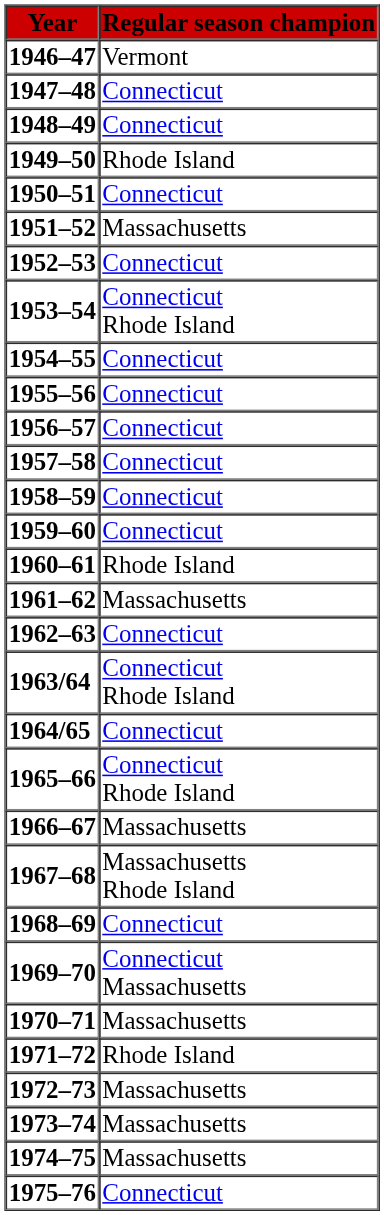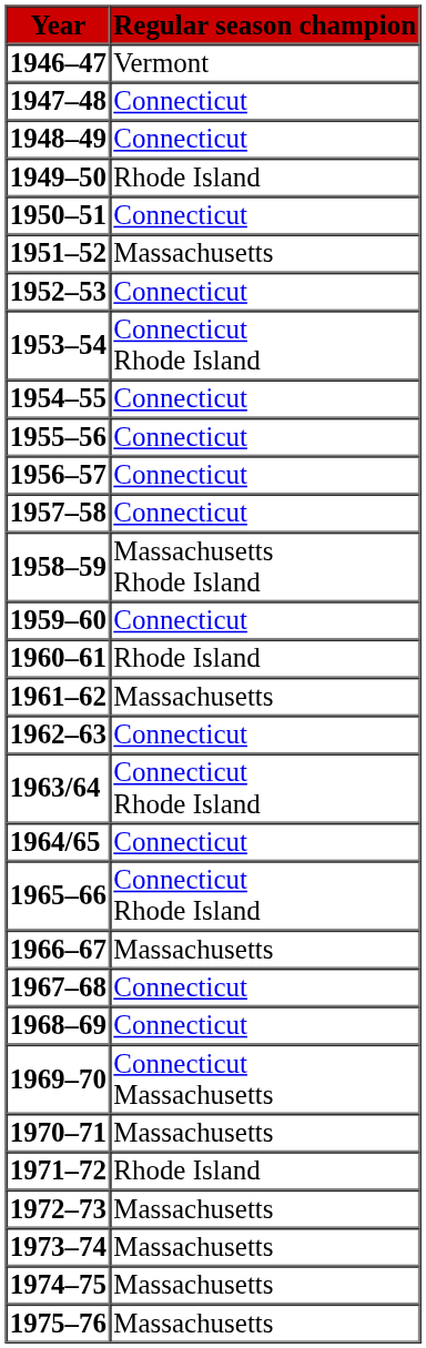 <table cellpadding="1" border="1" cellspacing="0">
 <tr>
 <th bgcolor="#CC0000"><span>Year</span></th>
 <th bgcolor="#CC0000"><span>Regular season champion</span></th>
 </tr>
 <tr>
 <td><strong>1946–47</strong></td>
 <td>Vermont</td>
 </tr>
 <tr>
 <td><strong>1947–48</strong></td>
 <td><a href='#'>Connecticut</a></td>
 </tr>
 <tr>
 <td><strong>1948–49</strong></td>
 <td><a href='#'>Connecticut</a></td>
 </tr>
 <tr>
 <td><strong>1949–50</strong></td>
 <td>Rhode Island</td>
 </tr>
 <tr>
 <td><strong>1950–51</strong></td>
 <td><a href='#'>Connecticut</a></td>
 </tr>
 <tr>
 <td><strong>1951–52</strong></td>
 <td>Massachusetts</td>
 </tr>
 <tr>
 <td><strong>1952–53</strong></td>
 <td><a href='#'>Connecticut</a></td>
 </tr>
 <tr>
 <td><strong>1953–54</strong></td>
 <td><a href='#'>Connecticut</a><br>Rhode Island</td>
 </tr>
 <tr>
 <td><strong>1954–55</strong></td>
 <td><a href='#'>Connecticut</a></td>
 </tr>
 <tr>
 <td><strong>1955–56</strong></td>
 <td><a href='#'>Connecticut</a></td>
 </tr>
 <tr>
 <td><strong>1956–57</strong></td>
 <td><a href='#'>Connecticut</a></td>
 </tr>
 <tr>
 <td><strong>1957–58</strong></td>
 <td><a href='#'>Connecticut</a></td>
 </tr>
 <tr>
 <td><strong>1958–59</strong></td>
-<td><a href='#'>Connecticut</a></td>
+<td>Massachusetts<br>Rhode Island</td>
 </tr>
 <tr>
 <td><strong>1959–60</strong></td>
 <td><a href='#'>Connecticut</a></td>
 </tr>
 <tr>
 <td><strong>1960–61</strong></td>
 <td>Rhode Island</td>
 </tr>
 <tr>
 <td><strong>1961–62</strong></td>
 <td>Massachusetts</td>
 </tr>
 <tr>
 <td><strong>1962–63</strong></td>
 <td><a href='#'>Connecticut</a></td>
 </tr>
 <tr>
 <td><strong>1963/64</strong></td>
 <td><a href='#'>Connecticut</a><br>Rhode Island</td>
 </tr>
 <tr>
 <td><strong>1964/65</strong></td>
 <td><a href='#'>Connecticut</a></td>
 </tr>
 <tr>
 <td><strong>1965–66</strong></td>
 <td><a href='#'>Connecticut</a><br>Rhode Island</td>
 </tr>
 <tr>
 <td><strong>1966–67</strong></td>
 <td>Massachusetts</td>
 </tr>
 <tr>
 <td><strong>1967–68</strong></td>
-<td>Massachusetts<br>Rhode Island</td>
+<td><a href='#'>Connecticut</a></td>
 </tr>
 <tr>
 <td><strong>1968–69</strong></td>
 <td><a href='#'>Connecticut</a></td>
 </tr>
 <tr>
 <td><strong>1969–70</strong></td>
 <td><a href='#'>Connecticut</a><br>Massachusetts</td>
 </tr>
 <tr>
 <td><strong>1970–71</strong></td>
 <td>Massachusetts</td>
 </tr>
 <tr>
 <td><strong>1971–72</strong></td>
 <td>Rhode Island</td>
 </tr>
 <tr>
 <td><strong>1972–73</strong></td>
 <td>Massachusetts</td>
 </tr>
 <tr>
 <td><strong>1973–74</strong></td>
 <td>Massachusetts</td>
 </tr>
 <tr>
 <td><strong>1974–75</strong></td>
 <td>Massachusetts</td>
 </tr>
 <tr>
 <td><strong>1975–76</strong></td>
-<td><a href='#'>Connecticut</a></td>
+<td>Massachusetts</td>
 </tr>
 </table>
